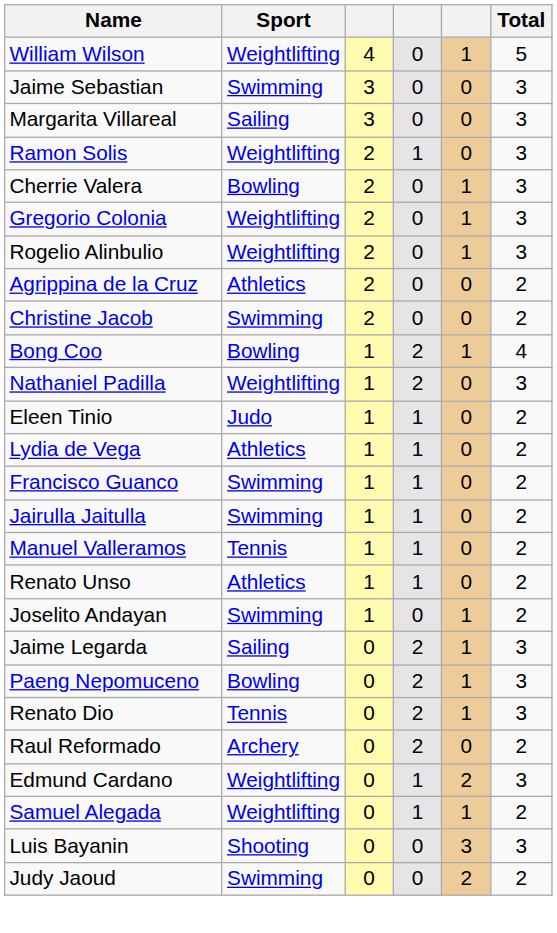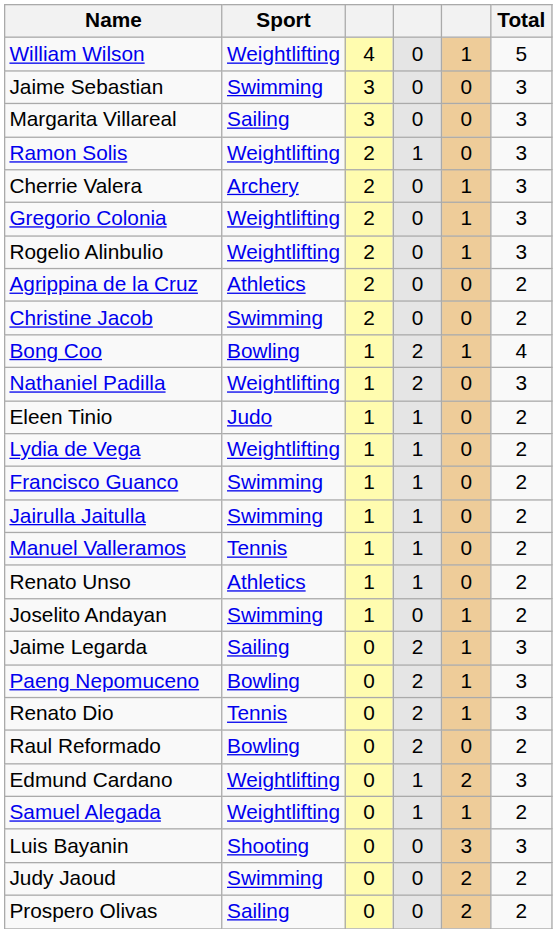 <table class="wikitable" style="font-size:100%; text-align:center;">
 <tr>
 <th width="160">Name</th>
 <th width="80">Sport</th>
 <th width="30"></th>
 <th width="30"></th>
 <th width="30"></th>
 <th width="40">Total</th>
 </tr>
 <tr>
 <td align=left><a href='#'>William Wilson</a></td>
 <td align=left><a href='#'>Weightlifting</a></td>
 <td bgcolor=#fffcaf>4</td>
 <td bgcolor=#e5e5e5>0</td>
 <td bgcolor=#eecc99>1</td>
 <td>5</td>
 </tr>
 <tr>
 <td align=left>Jaime Sebastian</td>
 <td align=left><a href='#'>Swimming</a></td>
 <td bgcolor=#fffcaf>3</td>
 <td bgcolor=#e5e5e5>0</td>
 <td bgcolor=#eecc99>0</td>
 <td>3</td>
 </tr>
 <tr>
 <td align=left>Margarita Villareal</td>
 <td align=left><a href='#'>Sailing</a></td>
 <td bgcolor=#fffcaf>3</td>
 <td bgcolor=#e5e5e5>0</td>
 <td bgcolor=#eecc99>0</td>
 <td>3</td>
 </tr>
 <tr>
 <td align=left><a href='#'>Ramon Solis</a></td>
 <td align=left><a href='#'>Weightlifting</a></td>
 <td bgcolor=#fffcaf>2</td>
 <td bgcolor=#e5e5e5>1</td>
 <td bgcolor=#eecc99>0</td>
 <td>3</td>
 </tr>
 <tr>
 <td align=left>Cherrie Valera</td>
-<td align=left><a href='#'>Bowling</a></td>
+<td align=left><a href='#'>Archery</a></td>
 <td bgcolor=#fffcaf>2</td>
 <td bgcolor=#e5e5e5>0</td>
 <td bgcolor=#eecc99>1</td>
 <td>3</td>
 </tr>
 <tr>
 <td align=left><a href='#'>Gregorio Colonia</a></td>
 <td align=left><a href='#'>Weightlifting</a></td>
 <td bgcolor=#fffcaf>2</td>
 <td bgcolor=#e5e5e5>0</td>
 <td bgcolor=#eecc99>1</td>
 <td>3</td>
 </tr>
 <tr>
 <td align=left>Rogelio Alinbulio</td>
 <td align=left><a href='#'>Weightlifting</a></td>
 <td bgcolor=#fffcaf>2</td>
 <td bgcolor=#e5e5e5>0</td>
 <td bgcolor=#eecc99>1</td>
 <td>3</td>
 </tr>
 <tr>
 <td align=left><a href='#'>Agrippina de la Cruz</a></td>
 <td align=left><a href='#'>Athletics</a></td>
 <td bgcolor=#fffcaf>2</td>
 <td bgcolor=#e5e5e5>0</td>
 <td bgcolor=#eecc99>0</td>
 <td>2</td>
 </tr>
 <tr>
 <td align=left><a href='#'>Christine Jacob</a></td>
 <td align=left><a href='#'>Swimming</a></td>
 <td bgcolor=#fffcaf>2</td>
 <td bgcolor=#e5e5e5>0</td>
 <td bgcolor=#eecc99>0</td>
 <td>2</td>
 </tr>
 <tr>
 <td align=left><a href='#'>Bong Coo</a></td>
 <td align=left><a href='#'>Bowling</a></td>
 <td bgcolor=#fffcaf>1</td>
 <td bgcolor=#e5e5e5>2</td>
 <td bgcolor=#eecc99>1</td>
 <td>4</td>
 </tr>
 <tr>
 <td align=left><a href='#'>Nathaniel Padilla</a></td>
 <td align=left><a href='#'>Weightlifting</a></td>
 <td bgcolor=#fffcaf>1</td>
 <td bgcolor=#e5e5e5>2</td>
 <td bgcolor=#eecc99>0</td>
 <td>3</td>
 </tr>
 <tr>
 <td align=left>Eleen Tinio</td>
 <td align=left><a href='#'>Judo</a></td>
 <td bgcolor=#fffcaf>1</td>
 <td bgcolor=#e5e5e5>1</td>
 <td bgcolor=#eecc99>0</td>
 <td>2</td>
 </tr>
 <tr>
 <td align=left><a href='#'>Lydia de Vega</a></td>
-<td align=left><a href='#'>Athletics</a></td>
+<td align=left><a href='#'>Weightlifting</a></td>
 <td bgcolor=#fffcaf>1</td>
 <td bgcolor=#e5e5e5>1</td>
 <td bgcolor=#eecc99>0</td>
 <td>2</td>
 </tr>
 <tr>
 <td align=left><a href='#'>Francisco Guanco</a></td>
 <td align=left><a href='#'>Swimming</a></td>
 <td bgcolor=#fffcaf>1</td>
 <td bgcolor=#e5e5e5>1</td>
 <td bgcolor=#eecc99>0</td>
 <td>2</td>
 </tr>
 <tr>
 <td align=left><a href='#'>Jairulla Jaitulla</a></td>
 <td align=left><a href='#'>Swimming</a></td>
 <td bgcolor=#fffcaf>1</td>
 <td bgcolor=#e5e5e5>1</td>
 <td bgcolor=#eecc99>0</td>
 <td>2</td>
 </tr>
 <tr>
 <td align=left><a href='#'>Manuel Valleramos</a></td>
 <td align=left><a href='#'>Tennis</a></td>
 <td bgcolor=#fffcaf>1</td>
 <td bgcolor=#e5e5e5>1</td>
 <td bgcolor=#eecc99>0</td>
 <td>2</td>
 </tr>
 <tr>
 <td align=left>Renato Unso</td>
 <td align=left><a href='#'>Athletics</a></td>
 <td bgcolor=#fffcaf>1</td>
 <td bgcolor=#e5e5e5>1</td>
 <td bgcolor=#eecc99>0</td>
 <td>2</td>
 </tr>
 <tr>
 <td align=left>Joselito Andayan</td>
 <td align=left><a href='#'>Swimming</a></td>
 <td bgcolor=#fffcaf>1</td>
 <td bgcolor=#e5e5e5>0</td>
 <td bgcolor=#eecc99>1</td>
 <td>2</td>
 </tr>
 <tr>
 <td align=left>Jaime Legarda</td>
 <td align=left><a href='#'>Sailing</a></td>
 <td bgcolor=#fffcaf>0</td>
 <td bgcolor=#e5e5e5>2</td>
 <td bgcolor=#eecc99>1</td>
 <td>3</td>
 </tr>
 <tr>
 <td align=left><a href='#'>Paeng Nepomuceno</a></td>
 <td align=left><a href='#'>Bowling</a></td>
 <td bgcolor=#fffcaf>0</td>
 <td bgcolor=#e5e5e5>2</td>
 <td bgcolor=#eecc99>1</td>
 <td>3</td>
 </tr>
 <tr>
 <td align=left>Renato Dio</td>
 <td align=left><a href='#'>Tennis</a></td>
 <td bgcolor=#fffcaf>0</td>
 <td bgcolor=#e5e5e5>2</td>
 <td bgcolor=#eecc99>1</td>
 <td>3</td>
 </tr>
 <tr>
 <td align=left>Raul Reformado</td>
-<td align=left><a href='#'>Archery</a></td>
+<td align=left><a href='#'>Bowling</a></td>
 <td bgcolor=#fffcaf>0</td>
 <td bgcolor=#e5e5e5>2</td>
 <td bgcolor=#eecc99>0</td>
 <td>2</td>
 </tr>
 <tr>
 <td align=left>Edmund Cardano</td>
 <td align=left><a href='#'>Weightlifting</a></td>
 <td bgcolor=#fffcaf>0</td>
 <td bgcolor=#e5e5e5>1</td>
 <td bgcolor=#eecc99>2</td>
 <td>3</td>
 </tr>
 <tr>
 <td align=left><a href='#'>Samuel Alegada</a></td>
 <td align=left><a href='#'>Weightlifting</a></td>
 <td bgcolor=#fffcaf>0</td>
 <td bgcolor=#e5e5e5>1</td>
 <td bgcolor=#eecc99>1</td>
 <td>2</td>
 </tr>
 <tr>
 <td align=left>Luis Bayanin</td>
 <td align=left><a href='#'>Shooting</a></td>
 <td bgcolor=#fffcaf>0</td>
 <td bgcolor=#e5e5e5>0</td>
 <td bgcolor=#eecc99>3</td>
 <td>3</td>
 </tr>
 <tr>
 <td align=left>Judy Jaoud</td>
 <td align=left><a href='#'>Swimming</a></td>
 <td bgcolor=#fffcaf>0</td>
 <td bgcolor=#e5e5e5>0</td>
 <td bgcolor=#eecc99>2</td>
 <td>2</td>
 </tr>
+<tr>
+<td align=left>Prospero Olivas</td>
+<td align=left><a href='#'>Sailing</a></td>
+<td bgcolor=#fffcaf>0</td>
+<td bgcolor=#e5e5e5>0</td>
+<td bgcolor=#eecc99>2</td>
+<td>2</td>
+</tr>
 </table>
